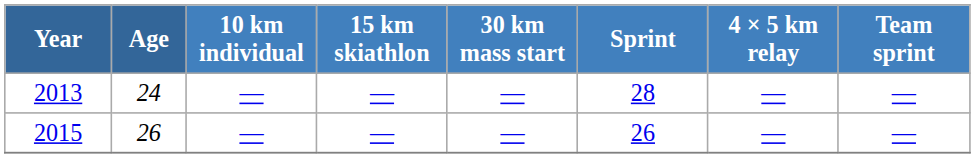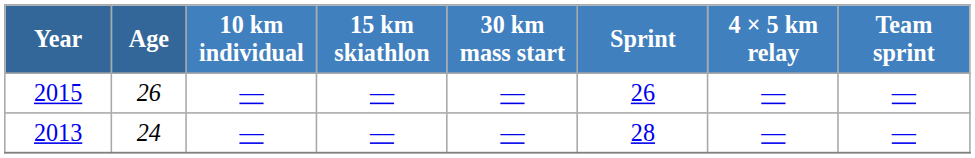 <table class="wikitable" style="font-size:95%; text-align:center; border:grey solid 1px; border-collapse:collapse; background:#ffffff;">
 <tr>
 <th style="background-color:#369; color:white; width:60px;"> Year </th>
 <th style="background-color:#369; color:white; width:40px;"> Age </th>
 <th style="background-color:#4180be; color:white; width:75px;"> 10 km <br> individual </th>
 <th style="background-color:#4180be; color:white; width:75px;"> 15 km <br> skiathlon </th>
 <th style="background-color:#4180be; color:white; width:75px;"> 30 km <br> mass start </th>
 <th style="background-color:#4180be; color:white; width:75px;"> Sprint </th>
 <th style="background-color:#4180be; color:white; width:75px;"> 4 × 5 km <br> relay </th>
 <th style="background-color:#4180be; color:white; width:75px;"> Team <br> sprint </th>
 </tr>
 <tr>
+<td><a href='#'>2015</a></td>
+<td><em>26</em></td>
+<td><a href='#'>—</a></td>
+<td><a href='#'>—</a></td>
+<td><a href='#'>—</a></td>
+<td><a href='#'>26</a></td>
+<td><a href='#'>—</a></td>
+<td><a href='#'>—</a></td>
+</tr>
+<tr>
 <td><a href='#'>2013</a></td>
 <td><em>24</em></td>
 <td><a href='#'>—</a></td>
 <td><a href='#'>—</a></td>
 <td><a href='#'>—</a></td>
 <td><a href='#'>28</a></td>
 <td><a href='#'>—</a></td>
 <td><a href='#'>—</a></td>
 </tr>
 <tr>
-<td><a href='#'>2015</a></td>
-<td><em>26</em></td>
-<td><a href='#'>—</a></td>
-<td><a href='#'>—</a></td>
-<td><a href='#'>—</a></td>
-<td><a href='#'>26</a></td>
-<td><a href='#'>—</a></td>
-<td><a href='#'>—</a></td>
-</tr>
-<tr>
 </tr>
 </table>
